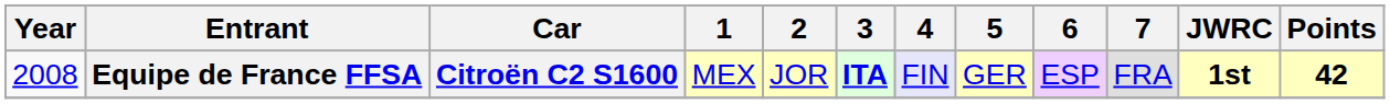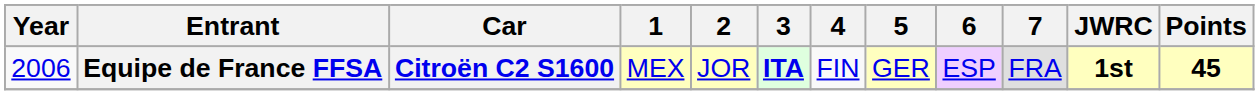 <table class="wikitable" style="text-align:center; font-size:85%">
 <tr>
 <th>Year</th>
 <th>Entrant</th>
 <th>Car</th>
 <th>1</th>
 <th>2</th>
 <th>3</th>
 <th>4</th>
 <th>5</th>
 <th>6</th>
 <th>7</th>
 <th>JWRC</th>
 <th>Points</th>
 </tr>
 <tr>
-<td><a href='#'>2008</a></td>
+<td><a href='#'>2006</a></td>
 <th nowrap>Equipe de France <a href='#'>FFSA</a></th>
 <th nowrap><a href='#'>Citroën C2 S1600</a></th>
 <td style="background:#FFFFBF;"><a href='#'>MEX</a><br></td>
 <td style="background:#FFFFBF;"><a href='#'>JOR</a><br></td>
 <td style="background:#DFFFDF;"><strong><a href='#'>ITA</a><br></strong></td>
-<td style="background: lavender;"><a href='#'>FIN</a></td>
+<td><a href='#'>FIN</a></td>
 <td style="background:#FFFFBF;"><a href='#'>GER</a><br></td>
 <td style="background:#EFCFFF;"><a href='#'>ESP</a><br></td>
 <td style="background:#DFDFDF;"><a href='#'>FRA</a><br></td>
 <td style="background:#FFFFBF;"><strong>1st</strong></td>
-<td style="background:#FFFFBF;"><strong>42</strong></td>
+<td style="background:#FFFFBF;"><strong>45</strong></td>
 </tr>
 <tr>
 </tr>
 </table>
